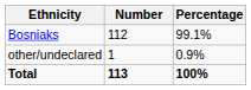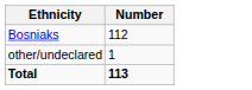 <table class="wikitable">
 <tr>
 <th width="100px">Ethnicity</th>
 <th width="80px">Number</th>
-<th width="80px">Percentage</th>
 </tr>
 <tr>
 <td><a href='#'>Bosniaks</a></td>
 <td>112</td>
-<td>99.1%</td>
 </tr>
 <tr>
 <td>other/undeclared</td>
 <td>1</td>
-<td>0.9%</td>
 </tr>
 <tr>
 <td><strong>Total</strong></td>
 <td><strong>113</strong></td>
-<td><strong>100%</strong></td>
 </tr>
 </table>
